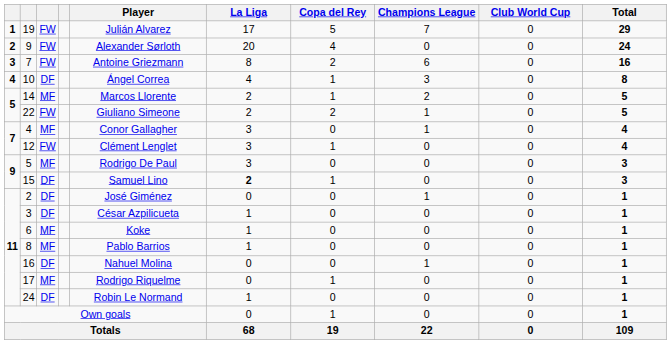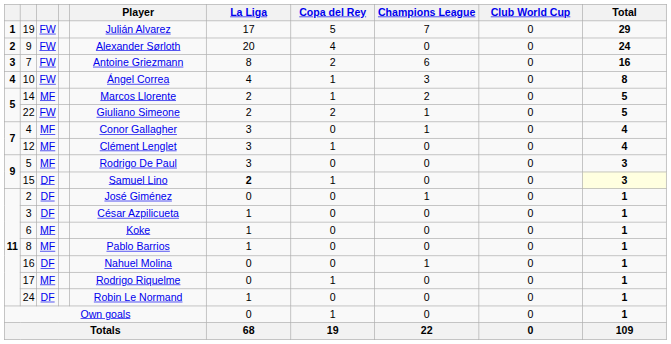 <table class="wikitable" style="text-align:center">
 <tr>
 <th width=10></th>
 <th width=10></th>
 <th width=10></th>
 <th width=10></th>
 <th width=200>Player</th>
 <th width=120><a href='#'>La Liga</a></th>
 <th width=120><a href='#'>Copa del Rey</a></th>
 <th width=150><a href='#'>Champions League</a></th>
 <th width=150><a href='#'>Club World Cup</a></th>
 <th width=120>Total</th>
 </tr>
 <tr>
 <td><strong>1</strong></td>
 <td>19</td>
 <td><a href='#'>FW</a></td>
 <td></td>
 <td><a href='#'>Julián Alvarez</a></td>
 <td>17</td>
 <td>5</td>
 <td>7</td>
 <td>0</td>
 <td><strong>29</strong></td>
 </tr>
 <tr>
 <td><strong>2</strong></td>
 <td>9</td>
 <td><a href='#'>FW</a></td>
 <td></td>
 <td><a href='#'>Alexander Sørloth</a></td>
 <td>20</td>
 <td>4</td>
 <td>0</td>
 <td>0</td>
 <td><strong>24</strong></td>
 </tr>
 <tr>
 <td rowspan=1><strong>3</strong></td>
 <td>7</td>
 <td><a href='#'>FW</a></td>
 <td></td>
 <td><a href='#'>Antoine Griezmann</a></td>
 <td>8</td>
 <td>2</td>
 <td>6</td>
 <td>0</td>
 <td><strong>16</strong></td>
 </tr>
 <tr>
 <td rowspan=1><strong>4</strong></td>
 <td>10</td>
-<td><a href='#'>DF</a></td>
+<td><a href='#'>FW</a></td>
 <td></td>
 <td><a href='#'>Ángel Correa</a></td>
 <td>4</td>
 <td>1</td>
 <td>3</td>
 <td>0</td>
 <td><strong>8</strong></td>
 </tr>
 <tr>
 <td rowspan=2><strong>5</strong></td>
 <td>14</td>
 <td><a href='#'>MF</a></td>
 <td></td>
 <td><a href='#'>Marcos Llorente</a></td>
 <td>2</td>
 <td>1</td>
 <td>2</td>
 <td>0</td>
 <td><strong>5</strong></td>
 </tr>
 <tr>
 <td>22</td>
 <td><a href='#'>FW</a></td>
 <td></td>
 <td><a href='#'>Giuliano Simeone</a></td>
 <td>2</td>
 <td>2</td>
 <td>1</td>
 <td>0</td>
 <td><strong>5</strong></td>
 </tr>
 <tr>
 <td rowspan=2><strong>7</strong></td>
 <td>4</td>
 <td><a href='#'>MF</a></td>
 <td></td>
 <td><a href='#'>Conor Gallagher</a></td>
 <td>3</td>
 <td>0</td>
 <td>1</td>
 <td>0</td>
 <td><strong>4</strong></td>
 </tr>
 <tr>
 <td>12</td>
-<td><a href='#'>FW</a></td>
+<td><a href='#'>MF</a></td>
 <td></td>
 <td><a href='#'>Clément Lenglet</a></td>
 <td>3</td>
 <td>1</td>
 <td>0</td>
 <td>0</td>
 <td><strong>4</strong></td>
 </tr>
 <tr>
 <td rowspan=2><strong>9</strong></td>
 <td>5</td>
 <td><a href='#'>MF</a></td>
 <td></td>
 <td><a href='#'>Rodrigo De Paul</a></td>
 <td>3</td>
 <td>0</td>
 <td>0</td>
 <td>0</td>
 <td><strong>3</strong></td>
 </tr>
 <tr>
 <td>15</td>
 <td><a href='#'>DF</a></td>
 <td></td>
 <td><a href='#'>Samuel Lino</a></td>
 <td><strong>2</strong></td>
 <td>1</td>
 <td>0</td>
 <td>0</td>
-<td><strong>3</strong></td>
+<td style="background: lightyellow;"><strong>3</strong></td>
 </tr>
 <tr>
 <td rowspan=7><strong>11</strong></td>
 <td>2</td>
 <td><a href='#'>DF</a></td>
 <td></td>
 <td><a href='#'>José Giménez</a></td>
 <td>0</td>
 <td>0</td>
 <td>1</td>
 <td>0</td>
 <td><strong>1</strong></td>
 </tr>
 <tr>
 <td>3</td>
 <td><a href='#'>DF</a></td>
 <td></td>
 <td><a href='#'>César Azpilicueta</a></td>
 <td>1</td>
 <td>0</td>
 <td>0</td>
 <td>0</td>
 <td><strong>1</strong></td>
 </tr>
 <tr>
 <td>6</td>
 <td><a href='#'>MF</a></td>
 <td></td>
 <td><a href='#'>Koke</a></td>
 <td>1</td>
 <td>0</td>
 <td>0</td>
 <td>0</td>
 <td><strong>1</strong></td>
 </tr>
 <tr>
 <td>8</td>
 <td><a href='#'>MF</a></td>
 <td></td>
 <td><a href='#'>Pablo Barrios</a></td>
 <td>1</td>
 <td>0</td>
 <td>0</td>
 <td>0</td>
 <td><strong>1</strong></td>
 </tr>
 <tr>
 <td>16</td>
 <td><a href='#'>DF</a></td>
 <td></td>
 <td><a href='#'>Nahuel Molina</a></td>
 <td>0</td>
 <td>0</td>
 <td>1</td>
 <td>0</td>
 <td><strong>1</strong></td>
 </tr>
 <tr>
 <td>17</td>
 <td><a href='#'>MF</a></td>
 <td></td>
 <td><a href='#'>Rodrigo Riquelme</a></td>
 <td>0</td>
 <td>1</td>
 <td>0</td>
 <td>0</td>
 <td><strong>1</strong></td>
 </tr>
 <tr>
 <td>24</td>
 <td><a href='#'>DF</a></td>
 <td></td>
 <td><a href='#'>Robin Le Normand</a></td>
 <td>1</td>
 <td>0</td>
 <td>0</td>
 <td>0</td>
 <td><strong>1</strong></td>
 </tr>
 <tr>
 <td colspan=5><a href='#'>Own goals</a></td>
 <td>0</td>
 <td>1</td>
 <td>0</td>
 <td>0</td>
 <td><strong>1</strong></td>
 </tr>
 <tr>
 <th colspan=5>Totals</th>
 <th>68</th>
 <th>19</th>
 <th>22</th>
 <th>0</th>
 <th>109</th>
 </tr>
 </table>
